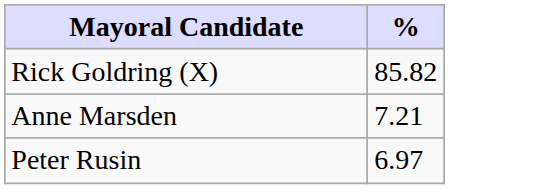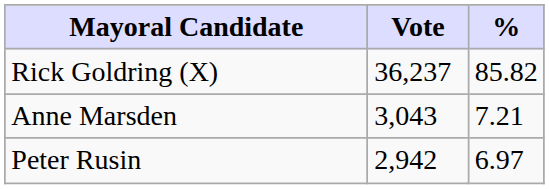 <table class="wikitable">
 <tr>
 <th style="background:#ddf; width:200px;">Mayoral Candidate </th>
+<th style="background:#ddf; width:50px;">Vote</th>
 <th style="background:#ddf; width:30px;">%</th>
 </tr>
 <tr>
 <td>Rick Goldring (X)</td>
+<td>36,237</td>
 <td>85.82</td>
 </tr>
 <tr>
 <td>Anne Marsden</td>
+<td>3,043</td>
 <td>7.21</td>
 </tr>
 <tr>
 <td>Peter Rusin</td>
+<td>2,942</td>
 <td>6.97</td>
 </tr>
 </table>
